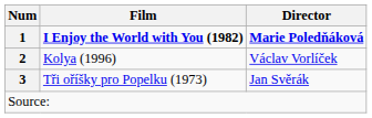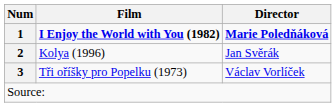 <table class="wikitable">
 <tr>
 <th>Num</th>
 <th>Film</th>
 <th>Director</th>
 </tr>
 <tr>
 <th><strong>1</strong></th>
 <td><strong><a href='#'>I Enjoy the World with You</a> (1982)</strong></td>
 <td><strong><a href='#'>Marie Poledňáková</a></strong></td>
 </tr>
 <tr>
 <th>2</th>
 <td><a href='#'>Kolya</a> (1996)</td>
-<td><a href='#'>Václav Vorlíček</a></td>
+<td><a href='#'>Jan Svěrák</a></td>
 </tr>
 <tr>
 <th>3</th>
 <td><a href='#'>Tři oříšky pro Popelku</a> (1973)</td>
-<td><a href='#'>Jan Svěrák</a></td>
+<td><a href='#'>Václav Vorlíček</a></td>
 </tr>
 <tr>
 <td colspan="4">Source:</td>
 </tr>
 </table>
